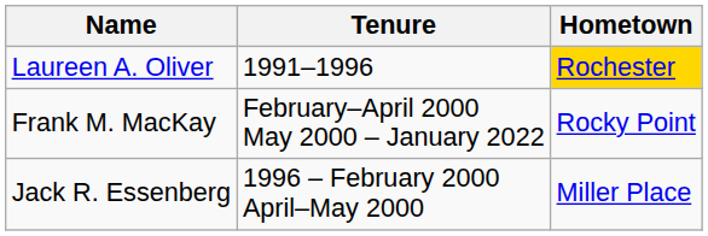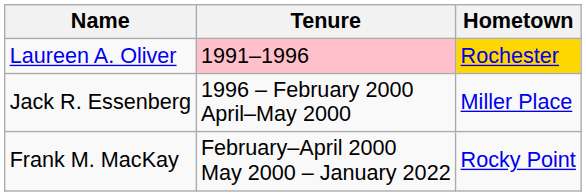 <table class="wikitable">
 <tr>
 <th>Name</th>
 <th>Tenure</th>
 <th>Hometown</th>
 </tr>
 <tr>
 <td><a href='#'>Laureen A. Oliver</a></td>
-<td>1991–1996</td>
+<td style="background: pink;">1991–1996</td>
 <td style="background: gold;"><a href='#'>Rochester</a></td>
+</tr>
+<tr>
+<td>Jack R. Essenberg</td>
+<td>1996 – February 2000<br>April–May 2000</td>
+<td><a href='#'>Miller Place</a></td>
 </tr>
 <tr>
 <td>Frank M. MacKay</td>
 <td>February–April 2000<br>May 2000 – January 2022</td>
 <td><a href='#'>Rocky Point</a></td>
 </tr>
-<tr>
-<td>Jack R. Essenberg</td>
-<td>1996 – February 2000<br>April–May 2000</td>
-<td><a href='#'>Miller Place</a></td>
-</tr>
 </table>
